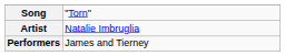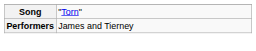 <table class="wikitable" style="font-size: 90%" width=400px>
 <tr>
 </tr>
 <tr>
 <th width=10%>Song</th>
 <td>"<a href='#'>Torn</a>"</td>
 </tr>
 <tr>
-<th width=10%>Artist</th>
-<td><a href='#'>Natalie Imbruglia</a></td>
-</tr>
-<tr>
 <th width=10%>Performers</th>
 <td>James and Tierney</td>
 </tr>
 </table>
